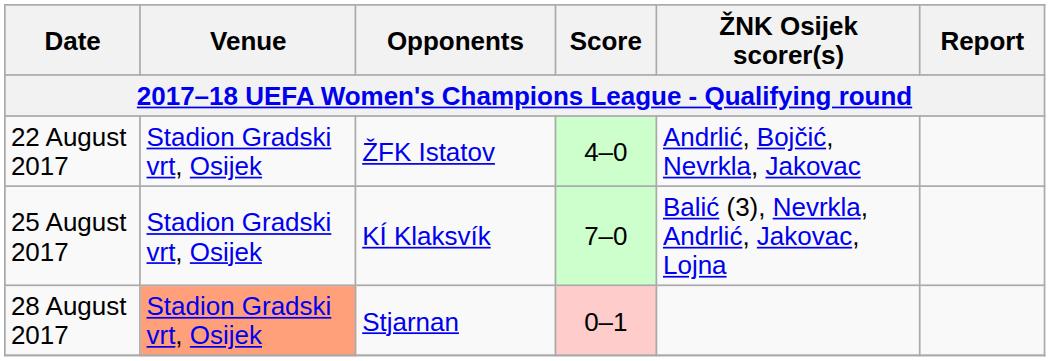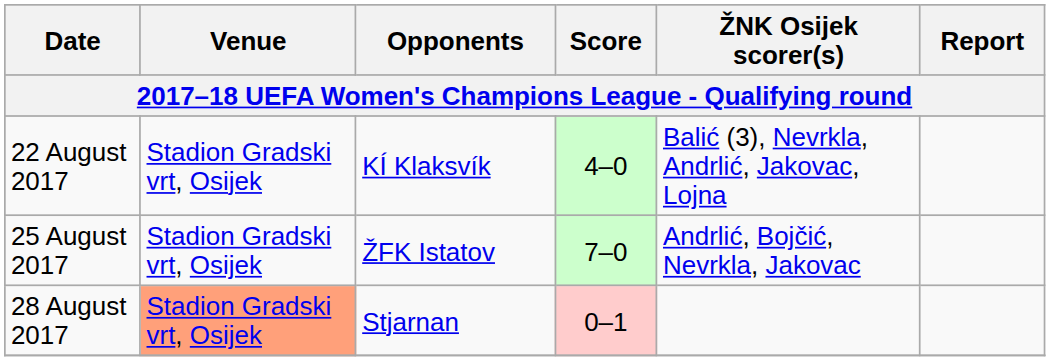 <table class="wikitable" style="font-size:95%;">
 <tr>
 <th width=125>Date</th>
 <th width=260>Venue</th>
 <th width=170>Opponents</th>
 <th width= 75>Score</th>
 <th width=320>ŽNK Osijek scorer(s)</th>
 <th width=100>Report</th>
 </tr>
 <tr>
 <th colspan=7><a href='#'>2017–18 UEFA Women's Champions League - Qualifying round</a></th>
 </tr>
 <tr>
 <td>22 August 2017</td>
 <td><a href='#'>Stadion Gradski vrt</a>, <a href='#'>Osijek</a></td>
-<td> <a href='#'>ŽFK Istatov</a></td>
+<td> <a href='#'>KÍ Klaksvík</a></td>
 <td align=center bgcolor=#CCFFCC>4–0</td>
-<td><a href='#'>Andrlić</a>, <a href='#'>Bojčić</a>, <a href='#'>Nevrkla</a>, <a href='#'>Jakovac</a></td>
+<td><a href='#'>Balić</a> (3), <a href='#'>Nevrkla</a>, <a href='#'>Andrlić</a>, <a href='#'>Jakovac</a>, <a href='#'>Lojna</a></td>
 <td></td>
 </tr>
 <tr>
 <td>25 August 2017</td>
 <td><a href='#'>Stadion Gradski vrt</a>, <a href='#'>Osijek</a></td>
-<td> <a href='#'>KÍ Klaksvík</a></td>
+<td> <a href='#'>ŽFK Istatov</a></td>
 <td align=center bgcolor=#CCFFCC>7–0</td>
-<td><a href='#'>Balić</a> (3), <a href='#'>Nevrkla</a>, <a href='#'>Andrlić</a>, <a href='#'>Jakovac</a>, <a href='#'>Lojna</a></td>
+<td><a href='#'>Andrlić</a>, <a href='#'>Bojčić</a>, <a href='#'>Nevrkla</a>, <a href='#'>Jakovac</a></td>
 <td></td>
 </tr>
 <tr>
 <td>28 August 2017</td>
 <td style="background: lightsalmon;"><a href='#'>Stadion Gradski vrt</a>, <a href='#'>Osijek</a></td>
 <td> <a href='#'>Stjarnan</a></td>
 <td align=center bgcolor=#FFCCCC>0–1</td>
 <td></td>
 <td></td>
 </tr>
 <tr>
 </tr>
 </table>
